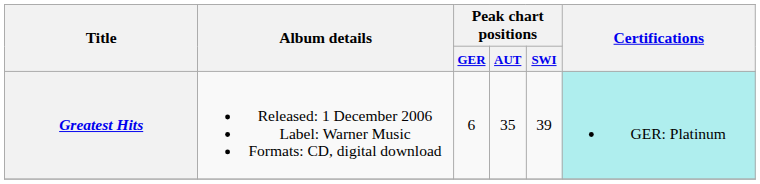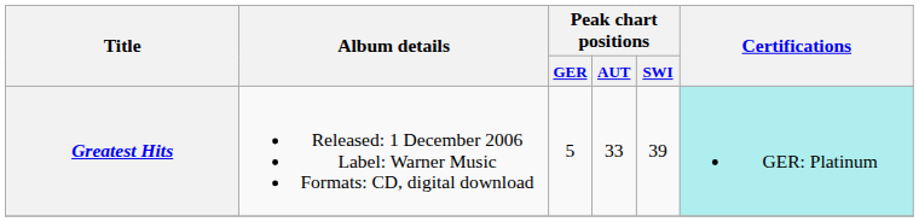 <table class="wikitable plainrowheaders" style="text-align:center;" border="1">
 <tr>
 <th scope="col" rowspan="2" style="width:12em;">Title</th>
 <th scope="col" rowspan="2" style="width:16em;">Album details</th>
 <th scope="col" colspan="3">Peak chart positions</th>
 <th scope="col" rowspan="2" style="width:12em;"><a href='#'>Certifications</a></th>
 </tr>
 <tr>
 <th width="30"><small><a href='#'>GER</a></small></th>
 <th width="30"><small><a href='#'>AUT</a></small></th>
 <th width="30"><small><a href='#'>SWI</a></small></th>
 </tr>
 <tr>
 <th scope="row"><em><a href='#'>Greatest Hits</a></em></th>
 <td><br><ul><li>Released: 1 December 2006</li><li>Label: Warner Music</li><li>Formats: CD, digital download</li></ul></td>
-<td align="center">6</td>
-<td align="center">35</td>
+<td align="center">5</td>
+<td align="center">33</td>
 <td align="center">39</td>
 <td style="background: paleturquoise;"><br><ul><li>GER: Platinum</li></ul></td>
 </tr>
 <tr>
 </tr>
 </table>
